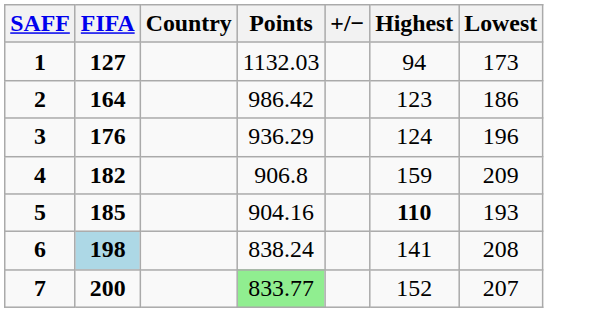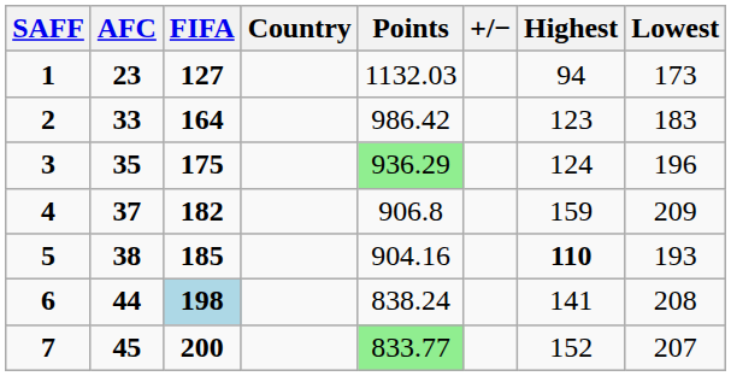 <table class="wikitable sortable" style="text-align: center;">
 <tr>
 <th><a href='#'>SAFF</a></th>
+<th><a href='#'>AFC</a></th>
 <th><a href='#'>FIFA</a></th>
 <th>Country</th>
 <th>Points</th>
 <th>+/−</th>
 <th>Highest</th>
 <th>Lowest</th>
 </tr>
 <tr>
 <td><strong>1</strong></td>
+<td><strong>23</strong></td>
 <td><strong>127</strong></td>
 <td align=left></td>
 <td>1132.03</td>
 <td></td>
 <td>94</td>
 <td>173</td>
 </tr>
 <tr>
 <td><strong>2</strong></td>
+<td><strong>33</strong></td>
 <td><strong>164</strong></td>
 <td align=left></td>
 <td>986.42</td>
 <td></td>
 <td>123</td>
-<td>186</td>
+<td>183</td>
 </tr>
 <tr>
 <td><strong>3</strong></td>
-<td><strong>176</strong></td>
+<td><strong>35</strong></td>
+<td><strong>175</strong></td>
 <td align=left></td>
-<td>936.29</td>
+<td style="background: lightgreen;">936.29</td>
 <td></td>
 <td>124</td>
 <td>196</td>
 </tr>
 <tr>
 <td><strong>4</strong></td>
+<td><strong>37</strong></td>
 <td><strong>182</strong></td>
 <td align=left></td>
 <td>906.8</td>
 <td></td>
 <td>159</td>
 <td>209</td>
 </tr>
 <tr>
 <td><strong>5</strong></td>
+<td><strong>38</strong></td>
 <td><strong>185</strong></td>
 <td align=left></td>
 <td>904.16</td>
 <td></td>
 <td><strong>110</strong></td>
 <td>193</td>
 </tr>
 <tr>
 <td><strong>6</strong></td>
+<td><strong>44</strong></td>
 <td style="background: lightblue;"><strong>198</strong></td>
 <td align=left></td>
 <td>838.24</td>
 <td></td>
 <td>141</td>
 <td>208</td>
 </tr>
 <tr>
 <td><strong>7</strong></td>
+<td><strong>45</strong></td>
 <td><strong>200</strong></td>
 <td align=left></td>
 <td style="background: lightgreen;">833.77</td>
 <td></td>
 <td>152</td>
 <td>207</td>
 </tr>
 </table>
